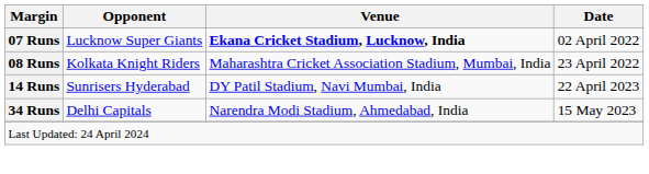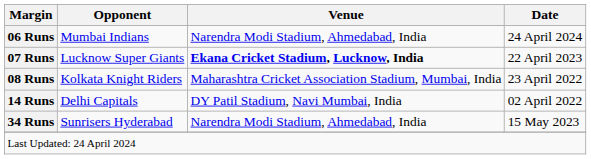 <table class="wikitable">
 <tr>
 <th>Margin</th>
 <th>Opponent</th>
 <th>Venue</th>
 <th>Date</th>
 </tr>
 <tr>
+<th>06 Runs</th>
+<td><a href='#'>Mumbai Indians</a></td>
+<td><a href='#'>Narendra Modi Stadium</a>, <a href='#'>Ahmedabad</a>, India</td>
+<td>24 April 2024</td>
+</tr>
+<tr>
 <th>07 Runs</th>
 <td><a href='#'>Lucknow Super Giants</a></td>
 <td><strong><a href='#'>Ekana Cricket Stadium</a>, <a href='#'>Lucknow</a>, India</strong></td>
-<td>02 April 2022</td>
+<td>22 April 2023</td>
 </tr>
 <tr>
 <th>08 Runs</th>
 <td><a href='#'>Kolkata Knight Riders</a></td>
 <td><a href='#'>Maharashtra Cricket Association Stadium</a>, <a href='#'>Mumbai</a>, India</td>
 <td>23 April 2022</td>
 </tr>
 <tr>
 <th>14 Runs</th>
-<td><a href='#'>Sunrisers Hyderabad</a></td>
+<td><a href='#'>Delhi Capitals</a></td>
 <td><a href='#'>DY Patil Stadium</a>, <a href='#'>Navi Mumbai</a>, India</td>
-<td>22 April 2023</td>
+<td>02 April 2022</td>
 </tr>
 <tr>
 <th>34 Runs</th>
-<td><a href='#'>Delhi Capitals</a></td>
+<td><a href='#'>Sunrisers Hyderabad</a></td>
 <td><a href='#'>Narendra Modi Stadium</a>, <a href='#'>Ahmedabad</a>, India</td>
 <td>15 May 2023</td>
 </tr>
 <tr>
 </tr>
 <tr class=sortbottom>
 <td colspan=4><small>Last Updated: 24 April 2024</small></td>
 </tr>
 </table>
